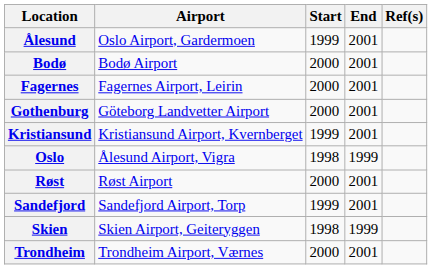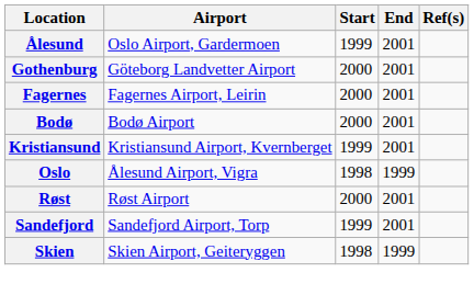 <table class="wikitable plainrowheaders sortable">
 <tr>
 <th scope=col>Location</th>
 <th scope=col>Airport</th>
 <th scope=col>Start</th>
 <th scope=col>End</th>
 <th scope=col class=unsortable>Ref(s)</th>
 </tr>
 <tr>
 <th scope=row><a href='#'>Ålesund</a></th>
 <td><a href='#'>Oslo Airport, Gardermoen</a></td>
 <td>1999</td>
 <td>2001</td>
 <td align=center></td>
 </tr>
 <tr>
-<th scope=row><a href='#'>Bodø</a></th>
-<td><a href='#'>Bodø Airport</a></td>
+<th scope=row><a href='#'>Gothenburg</a></th>
+<td><a href='#'>Göteborg Landvetter Airport</a></td>
 <td>2000</td>
 <td>2001</td>
 <td align=center></td>
 </tr>
 <tr>
 <th scope=row><a href='#'>Fagernes</a></th>
 <td><a href='#'>Fagernes Airport, Leirin</a></td>
 <td>2000</td>
 <td>2001</td>
 <td align=center></td>
 </tr>
 <tr>
-<th scope=row><a href='#'>Gothenburg</a></th>
-<td><a href='#'>Göteborg Landvetter Airport</a></td>
+<th scope=row><a href='#'>Bodø</a></th>
+<td><a href='#'>Bodø Airport</a></td>
 <td>2000</td>
 <td>2001</td>
 <td align=center></td>
 </tr>
 <tr>
 <th scope=row><a href='#'>Kristiansund</a></th>
 <td><a href='#'>Kristiansund Airport, Kvernberget</a></td>
 <td>1999</td>
 <td>2001</td>
 <td align=center></td>
 </tr>
 <tr>
 <th scope=row><a href='#'>Oslo</a></th>
 <td><a href='#'>Ålesund Airport, Vigra</a></td>
 <td>1998</td>
 <td>1999</td>
 <td align=center></td>
 </tr>
 <tr>
 <th scope=row><a href='#'>Røst</a></th>
 <td><a href='#'>Røst Airport</a></td>
 <td>2000</td>
 <td>2001</td>
 <td align=center></td>
 </tr>
 <tr>
 <th scope=row><a href='#'>Sandefjord</a></th>
 <td><a href='#'>Sandefjord Airport, Torp</a></td>
 <td>1999</td>
 <td>2001</td>
 <td align=center></td>
 </tr>
 <tr>
 <th scope=row><a href='#'>Skien</a></th>
 <td><a href='#'>Skien Airport, Geiteryggen</a></td>
 <td>1998</td>
 <td>1999</td>
 <td align=center></td>
 </tr>
-<tr>
-<th scope=row><a href='#'>Trondheim</a></th>
-<td><a href='#'>Trondheim Airport, Værnes</a></td>
-<td>2000</td>
-<td>2001</td>
-<td align=center></td>
-</tr>
 </table>
